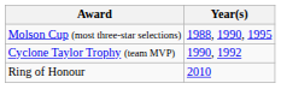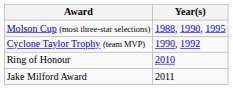 <table class="wikitable">
 <tr>
 <th>Award</th>
 <th>Year(s)</th>
 </tr>
 <tr>
 <td><a href='#'>Molson Cup</a> <small>(most three-star selections)</small></td>
 <td><a href='#'>1988</a>, <a href='#'>1990</a>, <a href='#'>1995</a></td>
 </tr>
 <tr>
 <td><a href='#'>Cyclone Taylor Trophy</a> <small>(team MVP)</small></td>
 <td><a href='#'>1990</a>, <a href='#'>1992</a></td>
 </tr>
 <tr>
 <td>Ring of Honour</td>
 <td><a href='#'>2010</a></td>
 </tr>
+<tr>
+<td>Jake Milford Award</td>
+<td>2011</td>
+</tr>
 </table>
